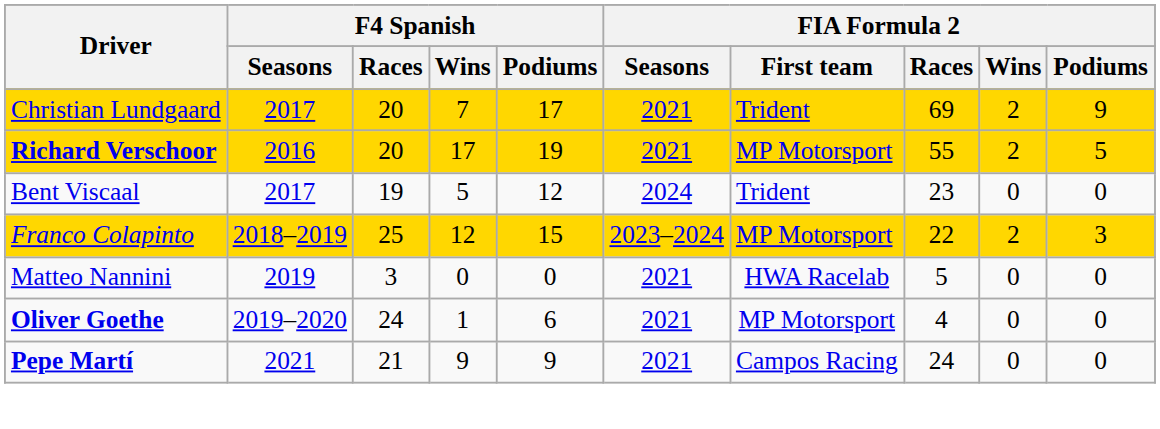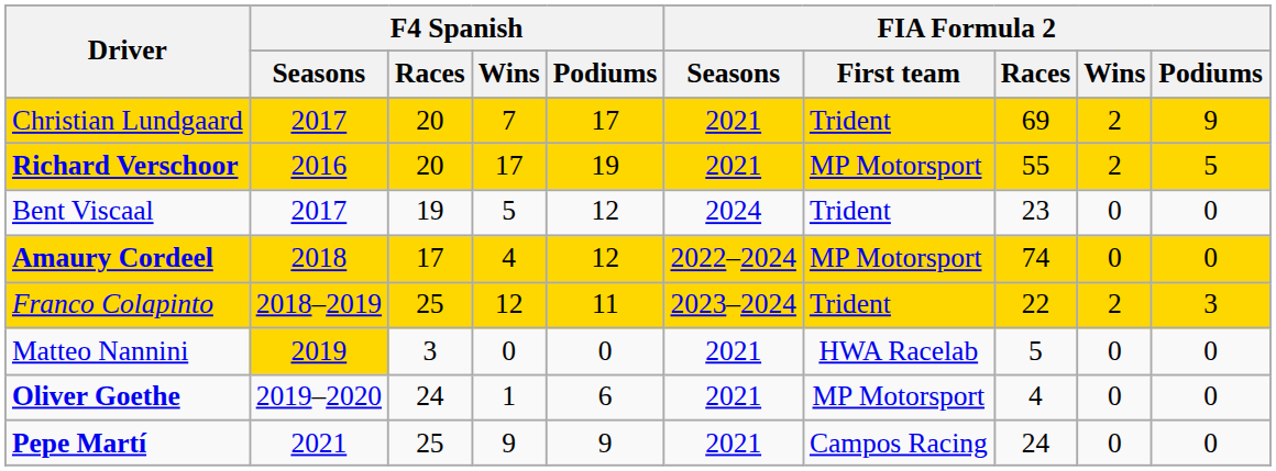 <table class="wikitable sortable" style="font-size:85%; text-align:center">
 <tr>
 <th rowspan="2">Driver</th>
 <th colspan="4">F4 Spanish</th>
 <th colspan="5">FIA Formula 2</th>
 </tr>
 <tr>
 <th>Seasons</th>
 <th>Races</th>
 <th>Wins</th>
 <th>Podiums</th>
 <th>Seasons</th>
 <th>First team</th>
 <th>Races</th>
 <th>Wins</th>
 <th>Podiums</th>
 </tr>
 <tr style="background:gold;">
 <td align="left"> <a href='#'>Christian Lundgaard</a></td>
 <td><a href='#'>2017</a></td>
 <td>20</td>
 <td>7</td>
 <td>17</td>
 <td><a href='#'>2021</a></td>
 <td align="left"><a href='#'>Trident</a></td>
 <td>69</td>
 <td>2</td>
 <td>9</td>
 </tr>
 <tr style="background:gold;">
 <td align="left"><strong> <a href='#'>Richard Verschoor</a></strong></td>
 <td><a href='#'>2016</a></td>
 <td>20</td>
 <td>17</td>
 <td>19</td>
 <td><a href='#'>2021</a></td>
 <td align="left"><a href='#'>MP Motorsport</a></td>
 <td>55</td>
 <td>2</td>
 <td>5</td>
 </tr>
 <tr>
 <td align="left"> <a href='#'>Bent Viscaal</a></td>
 <td><a href='#'>2017</a></td>
 <td>19</td>
 <td>5</td>
 <td>12</td>
 <td><a href='#'>2024</a></td>
 <td align="left"><a href='#'>Trident</a></td>
 <td>23</td>
 <td>0</td>
 <td>0</td>
 </tr>
 <tr style="background:gold;">
+<td align="left"> <strong><a href='#'>Amaury Cordeel</a></strong></td>
+<td><a href='#'>2018</a></td>
+<td>17</td>
+<td>4</td>
+<td>12</td>
+<td><a href='#'>2022</a>–<a href='#'>2024</a></td>
+<td align="left"><a href='#'>MP Motorsport</a></td>
+<td>74</td>
+<td>0</td>
+<td>0</td>
+</tr>
+<tr style="background:gold;">
 <td align="left"> <em><a href='#'>Franco Colapinto</a></em></td>
 <td><a href='#'>2018</a>–<a href='#'>2019</a></td>
 <td>25</td>
 <td>12</td>
-<td>15</td>
+<td>11</td>
 <td><a href='#'>2023</a>–<a href='#'>2024</a></td>
-<td align="left"><a href='#'>MP Motorsport</a></td>
+<td align="left"><a href='#'>Trident</a></td>
 <td>22</td>
 <td>2</td>
 <td>3</td>
 </tr>
 <tr>
 <td align="left"><strong></strong> <a href='#'>Matteo Nannini</a></td>
-<td><a href='#'>2019</a></td>
+<td style="background: gold;"><a href='#'>2019</a></td>
 <td>3</td>
 <td>0</td>
 <td>0</td>
 <td><a href='#'>2021</a></td>
 <td><a href='#'>HWA Racelab</a></td>
 <td>5</td>
 <td>0</td>
 <td>0</td>
 </tr>
 <tr>
 <td align="left"><strong></strong> <a href='#'><strong>Oliver Goethe</strong></a></td>
 <td><a href='#'>2019</a>–<a href='#'>2020</a></td>
 <td>24</td>
 <td>1</td>
 <td>6</td>
 <td><a href='#'>2021</a></td>
 <td><a href='#'>MP Motorsport</a></td>
 <td>4</td>
 <td>0</td>
 <td>0</td>
 </tr>
 <tr>
 <td align="left"> <strong><a href='#'>Pepe Martí</a></strong></td>
 <td><a href='#'>2021</a></td>
-<td>21</td>
+<td>25</td>
 <td>9</td>
 <td>9</td>
 <td><a href='#'>2021</a></td>
 <td><a href='#'>Campos Racing</a></td>
 <td>24</td>
 <td>0</td>
 <td>0</td>
 </tr>
 </table>
